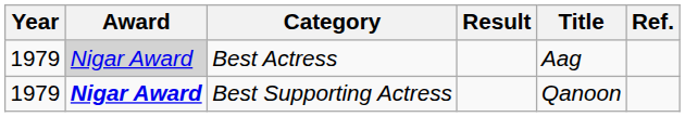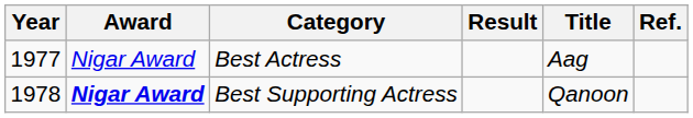 <table class="wikitable">
 <tr>
 <th>Year</th>
 <th>Award</th>
 <th>Category</th>
 <th>Result</th>
 <th>Title</th>
 <th>Ref.</th>
 </tr>
 <tr>
-<td>1979</td>
-<td style="background: lightgrey;"><em><a href='#'>Nigar Award</a></em></td>
+<td>1977</td>
+<td><em><a href='#'>Nigar Award</a></em></td>
 <td><em>Best Actress</em></td>
 <td></td>
 <td><em>Aag</em></td>
 <td></td>
 </tr>
 <tr>
-<td>1979</td>
+<td>1978</td>
 <td><strong><em><a href='#'>Nigar Award</a></em></strong></td>
 <td><em>Best Supporting Actress</em></td>
 <td></td>
 <td><em>Qanoon</em></td>
 <td></td>
 </tr>
 </table>
